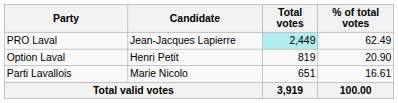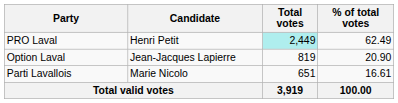 <table style="width:600px;" class="wikitable">
 <tr style="background-color:#E9E9E9">
 <th colspan="2" style="width: 200px">Party</th>
 <th colspan="1" style="width: 200px">Candidate</th>
 <th align="right">Total votes</th>
 <th align="right">% of total votes</th>
 </tr>
 <tr>
 <td colspan="2" align="left">PRO Laval</td>
-<td align="left">Jean-Jacques Lapierre</td>
+<td align="left">Henri Petit</td>
 <td align="right" style="background: paleturquoise;">2,449</td>
 <td align="right">62.49</td>
 </tr>
 <tr>
 <td colspan="2" align="left">Option Laval</td>
-<td align="left">Henri Petit</td>
+<td align="left">Jean-Jacques Lapierre</td>
 <td align="right">819</td>
 <td align="right">20.90</td>
 </tr>
 <tr>
 <td colspan="2" align="left">Parti Lavallois</td>
 <td align="left">Marie Nicolo</td>
 <td align="right">651</td>
 <td align="right">16.61</td>
 </tr>
 <tr bgcolor="#EEEEEE">
 <th colspan="3"  align="left">Total valid votes</th>
 <th align="right">3,919</th>
 <th align="right">100.00</th>
 </tr>
 </table>
